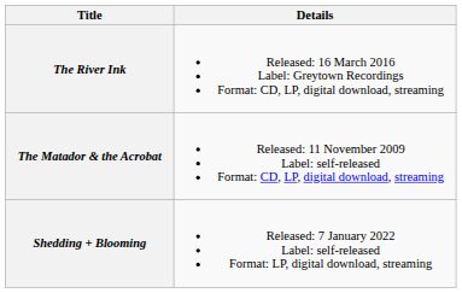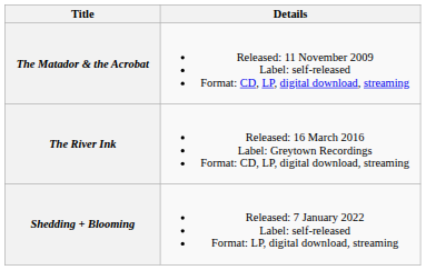 <table class="wikitable plainrowheaders" style="text-align:center;">
 <tr>
 <th scope="col" style="width:13em;">Title</th>
 <th scope="col" style="width:22em;">Details</th>
 </tr>
 <tr>
+<th scope="row"><em>The Matador & the Acrobat</em></th>
+<td><br><ul><li>Released: 11 November 2009</li><li>Label: self-released</li><li>Format: <a href='#'>CD</a>, <a href='#'>LP</a>, <a href='#'>digital download</a>, <a href='#'>streaming</a></li></ul></td>
+</tr>
+<tr>
 <th scope="row"><em>The River Ink</em></th>
 <td><br><ul><li>Released: 16 March 2016</li><li>Label: Greytown Recordings</li><li>Format: CD, LP, digital download, streaming</li></ul></td>
-</tr>
-<tr>
-<th scope="row"><em>The Matador & the Acrobat</em></th>
-<td><br><ul><li>Released: 11 November 2009</li><li>Label: self-released</li><li>Format: <a href='#'>CD</a>, <a href='#'>LP</a>, <a href='#'>digital download</a>, <a href='#'>streaming</a></li></ul></td>
 </tr>
 <tr>
 <th scope="row"><em>Shedding + Blooming</em></th>
 <td><br><ul><li>Released: 7 January 2022</li><li>Label: self-released</li><li>Format: LP, digital download, streaming</li></ul></td>
 </tr>
 </table>
